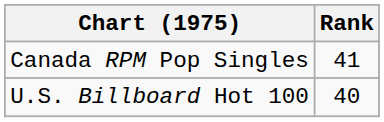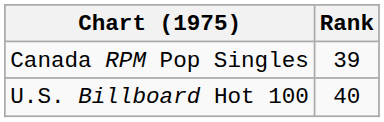 <table class="wikitable">
 <tr>
 <th align="left">Chart (1975)</th>
 <th style="text-align:center;">Rank</th>
 </tr>
 <tr>
 <td>Canada <em>RPM</em> Pop Singles</td>
-<td style="text-align:center;">41</td>
+<td style="text-align:center;">39</td>
 </tr>
 <tr>
 <td>U.S. <em>Billboard</em> Hot 100</td>
 <td style="text-align:center;">40</td>
 </tr>
 </table>
